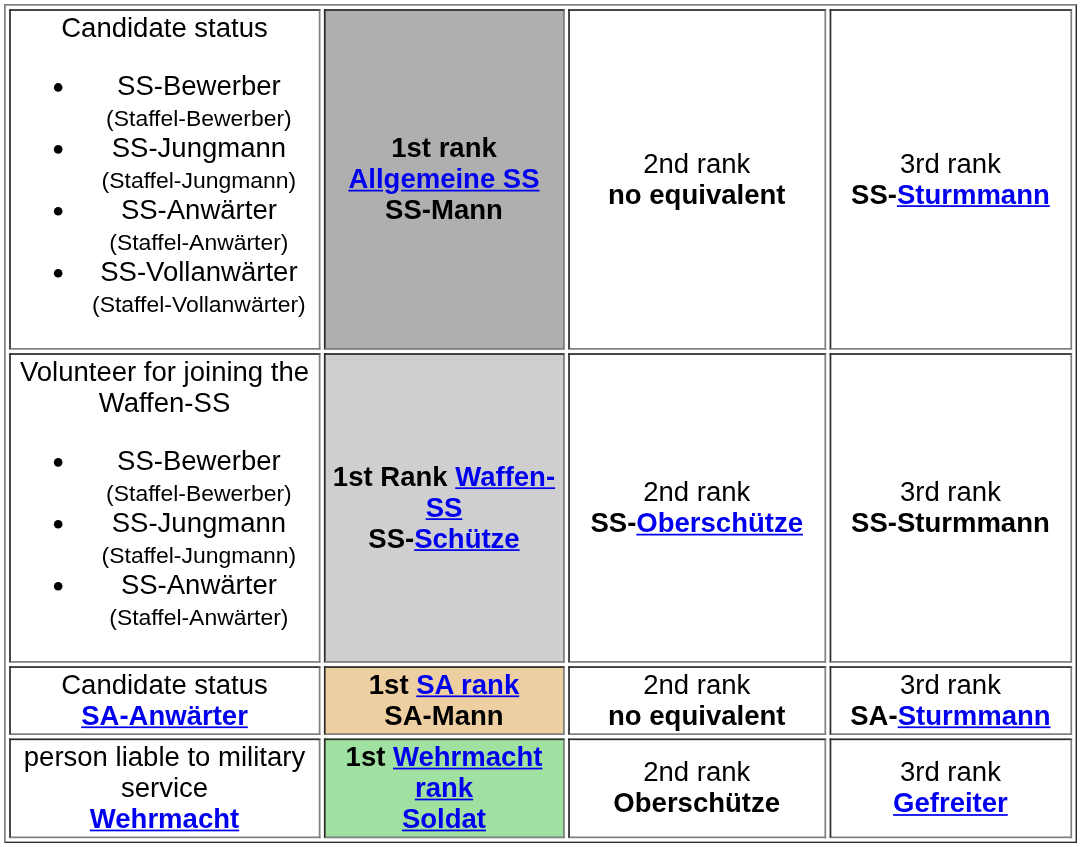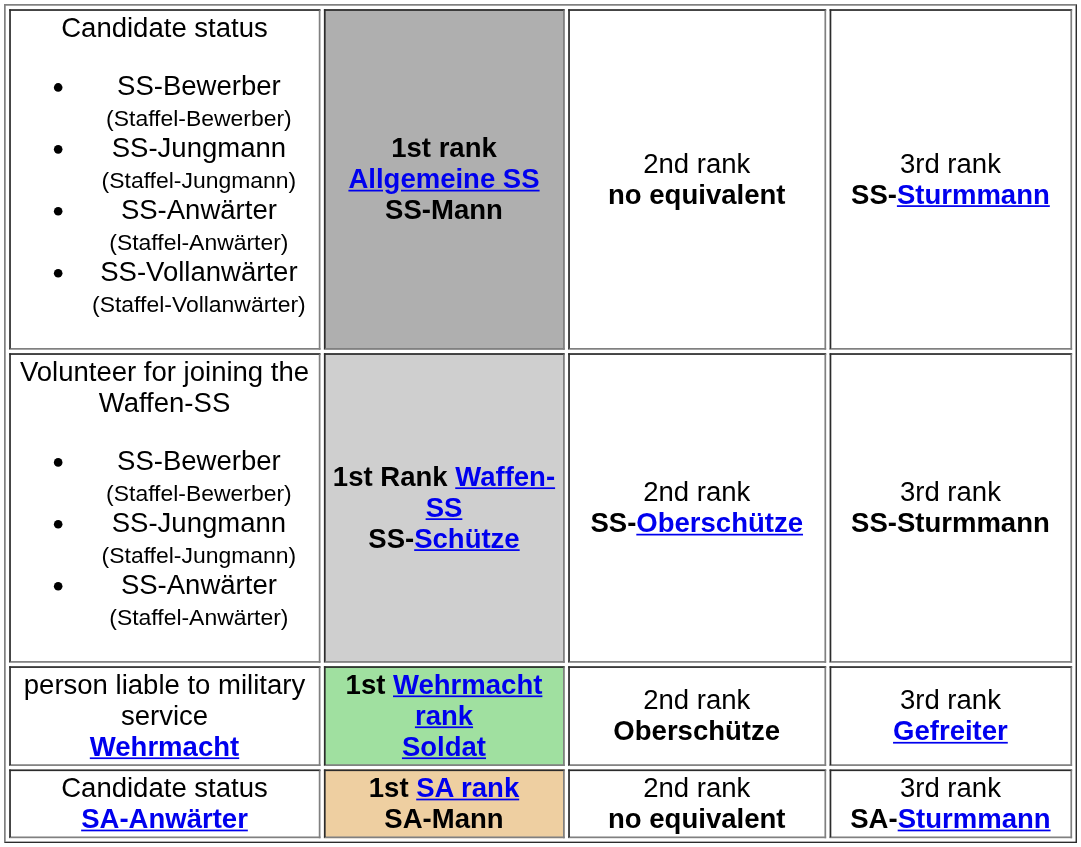 <table class="wikipedia sortable" border="1">
 <tr>
 <td width="15%" align="center">Candidate status<br><ul><li>SS-Bewerber <small>(Staffel-Bewerber)</small></li><li>SS-Jungmann <small>(Staffel-Jungmann)</small></li><li>SS-Anwärter <small>(Staffel-Anwärter)</small></li><li>SS-Vollanwärter <small>(Staffel-Vollanwärter)</small></li></ul></td>
 <td width="15%" align="center" style="background:#afafaf;"><strong>1st rank <a href='#'>Allgemeine SS</a></strong><br><strong>SS-Mann</strong></td>
 <td width="15%" align="center">2nd rank<br><strong>no equivalent</strong></td>
 <td width="15%" align="center">3rd rank<br><strong>SS-<a href='#'>Sturmmann</a></strong></td>
 </tr>
 <tr>
 <td width="15%" align="center">Volunteer for joining the Waffen-SS<br><ul><li>SS-Bewerber <small>(Staffel-Bewerber)</small></li><li>SS-Jungmann <small>(Staffel-Jungmann)</small></li><li>SS-Anwärter <small>(Staffel-Anwärter)</small></li></ul></td>
 <td width="15%" align="center" style="background:#cfcfcf;"><strong>1st Rank <a href='#'>Waffen-SS</a></strong><br><strong>SS-<a href='#'>Schütze</a></strong></td>
 <td width="15%" align="center">2nd rank<br><strong>SS-<a href='#'>Oberschütze</a></strong></td>
 <td width="15%" align="center">3rd rank<br><strong>SS-Sturmmann</strong></td>
 </tr>
 <tr>
+<td width="15%" align="center">person liable to military service<br><strong><a href='#'>Wehrmacht</a></strong></td>
+<td width="15%" align="center" bgcolor="#A0E0A0"><strong>1st <a href='#'>Wehrmacht rank</a></strong><br><strong><a href='#'>Soldat</a></strong></td>
+<td width="15%" align="center">2nd rank<br><strong>Oberschütze</strong></td>
+<td width="15%" align="center">3rd rank<br><strong><a href='#'>Gefreiter</a></strong></td>
+</tr>
+<tr>
 <td width="15%" align="center">Candidate status<br><strong><a href='#'>SA-Anwärter</a></strong></td>
 <td width="15%" align="center" style="background:#EECFA1;"><strong>1st <a href='#'>SA rank</a></strong><br><strong>SA-Mann</strong></td>
 <td width="15%" align="center">2nd rank<br><strong>no equivalent</strong></td>
 <td width="15%" align="center">3rd rank<br><strong>SA-<a href='#'>Sturmmann</a></strong></td>
 </tr>
-<tr>
-<td width="15%" align="center">person liable to military service<br><strong><a href='#'>Wehrmacht</a></strong></td>
-<td width="15%" align="center" bgcolor="#A0E0A0"><strong>1st <a href='#'>Wehrmacht rank</a></strong><br><strong><a href='#'>Soldat</a></strong></td>
-<td width="15%" align="center">2nd rank<br><strong>Oberschütze</strong></td>
-<td width="15%" align="center">3rd rank<br><strong><a href='#'>Gefreiter</a></strong></td>
-</tr>
 </table>
